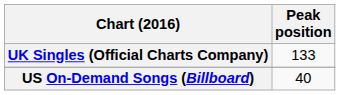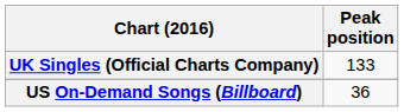 <table class="wikitable sortable plainrowheaders" style="text-align:center">
 <tr>
 <th scope="col">Chart (2016)</th>
 <th scope="col">Peak<br>position</th>
 </tr>
 <tr>
 <th scope="row"><a href='#'>UK Singles</a> (Official Charts Company)</th>
 <td align="center">133</td>
 </tr>
 <tr>
 </tr>
 <tr>
 </tr>
 <tr>
 </tr>
 <tr>
 <th scope="row">US <a href='#'>On-Demand Songs</a> (<em><a href='#'>Billboard</a></em>)</th>
-<td align="center">40</td>
+<td align="center">36</td>
 </tr>
 </table>
